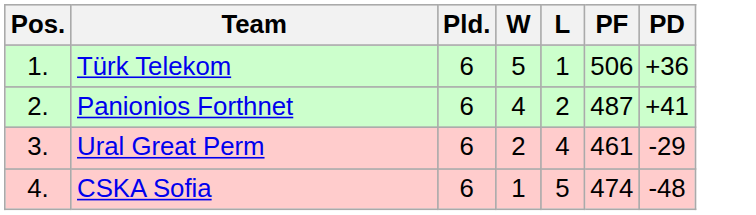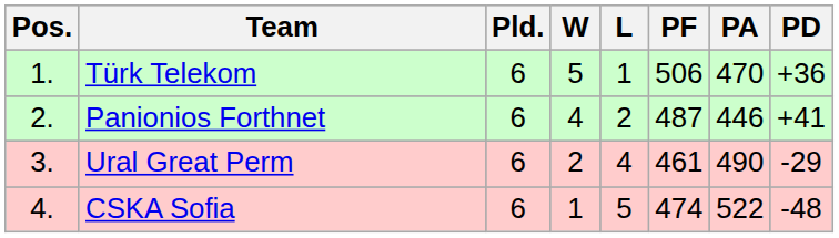 <table class="wikitable" style="text-align:center">
 <tr>
 <th width=15>Pos.</th>
 <th width=220>Team</th>
 <th width=20>Pld.</th>
 <th width=20>W</th>
 <th width=20>L</th>
 <th width=20>PF</th>
+<th width=20>PA</th>
 <th width=20>PD</th>
 </tr>
 <tr style="background: #ccffcc;">
 <td>1.</td>
 <td align=left> <a href='#'>Türk Telekom</a></td>
 <td>6</td>
 <td>5</td>
 <td>1</td>
 <td>506</td>
+<td>470</td>
 <td>+36</td>
 </tr>
 <tr style="background: #ccffcc;">
 <td>2.</td>
 <td align=left> <a href='#'>Panionios Forthnet</a></td>
 <td>6</td>
 <td>4</td>
 <td>2</td>
 <td>487</td>
+<td>446</td>
 <td>+41</td>
 </tr>
 <tr style="background: #ffcccc;">
 <td>3.</td>
 <td align=left> <a href='#'>Ural Great Perm</a></td>
 <td>6</td>
 <td>2</td>
 <td>4</td>
 <td>461</td>
+<td>490</td>
 <td>-29</td>
 </tr>
 <tr style="background: #ffcccc;">
 <td>4.</td>
 <td align=left> <a href='#'>CSKA Sofia</a></td>
 <td>6</td>
 <td>1</td>
 <td>5</td>
 <td>474</td>
+<td>522</td>
 <td>-48</td>
 </tr>
 </table>
